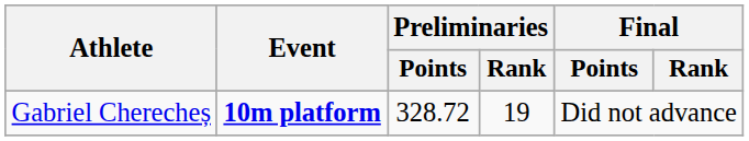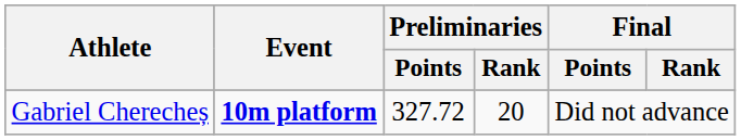 <table class="wikitable" style="font-size:90%">
 <tr>
 <th rowspan="2">Athlete</th>
 <th rowspan="2">Event</th>
 <th colspan=2>Preliminaries</th>
 <th colspan=2>Final</th>
 </tr>
 <tr style="font-size:95%">
 <th>Points</th>
 <th>Rank</th>
 <th>Points</th>
 <th>Rank</th>
 </tr>
 <tr align=center>
 <td align=left><a href='#'>Gabriel Cherecheș</a></td>
 <td align=left rowspan=1><strong><a href='#'>10m platform</a></strong></td>
-<td>328.72</td>
-<td>19</td>
+<td>327.72</td>
+<td>20</td>
 <td colspan=2>Did not advance</td>
 </tr>
 </table>
